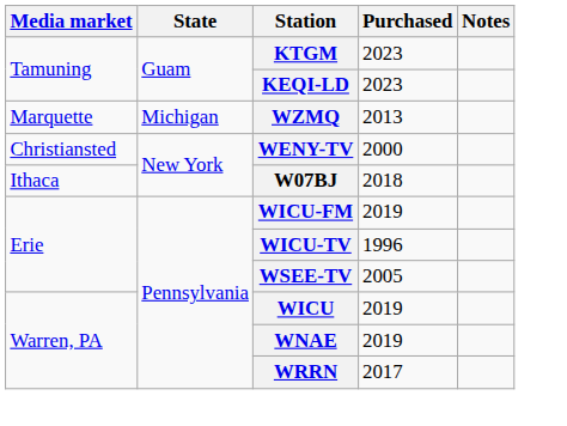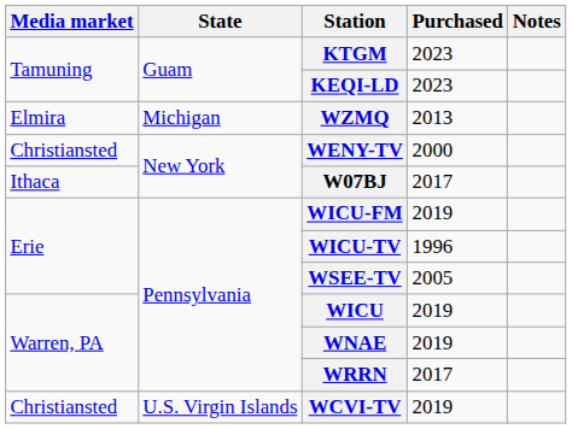 <table class="wikitable sortable">
 <tr>
 <th scope="col"><a href='#'>Media market</a></th>
 <th scope="col">State</th>
 <th scope="col">Station</th>
 <th scope="col">Purchased</th>
 <th scope="col" class="unsortable">Notes</th>
 </tr>
 <tr>
 <td rowspan="2"><a href='#'>Tamuning</a></td>
 <td rowspan="2"><a href='#'>Guam</a></td>
 <th scope="row"><a href='#'>KTGM</a></th>
 <td>2023</td>
 <td></td>
 </tr>
 <tr>
 <th scope="row"><a href='#'>KEQI-LD</a></th>
 <td>2023</td>
 <td></td>
 </tr>
 <tr>
-<td><a href='#'>Marquette</a></td>
+<td><a href='#'>Elmira</a></td>
 <td><a href='#'>Michigan</a></td>
 <th scope="row"><a href='#'>WZMQ</a></th>
 <td>2013</td>
 <td></td>
 </tr>
 <tr>
 <td><a href='#'>Christiansted</a></td>
 <td rowspan="2"><a href='#'>New York</a></td>
 <th scope="row"><a href='#'>WENY-TV</a></th>
 <td>2000</td>
 <td></td>
 </tr>
 <tr>
 <td><a href='#'>Ithaca</a></td>
 <th scope="row">W07BJ</th>
-<td>2018</td>
+<td>2017</td>
 <td></td>
 </tr>
 <tr>
 <td rowspan="3"><a href='#'>Erie</a></td>
 <td rowspan="6"><a href='#'>Pennsylvania</a></td>
 <th scope="row"><a href='#'>WICU-FM</a></th>
 <td>2019</td>
 <td></td>
 </tr>
 <tr>
 <th scope="row"><a href='#'>WICU-TV</a></th>
 <td>1996</td>
 <td></td>
 </tr>
 <tr>
 <th scope="row"><a href='#'>WSEE-TV</a></th>
 <td>2005</td>
 <td></td>
 </tr>
 <tr>
 <td rowspan="3"><a href='#'>Warren, PA</a></td>
 <th scope="row"><a href='#'>WICU</a></th>
 <td>2019</td>
 <td></td>
 </tr>
 <tr>
 <th scope="row"><a href='#'>WNAE</a></th>
 <td>2019</td>
 <td></td>
 </tr>
 <tr>
 <th scope="row"><a href='#'>WRRN</a></th>
 <td>2017</td>
 <td></td>
 </tr>
+<tr>
+<td><a href='#'>Christiansted</a></td>
+<td><a href='#'>U.S. Virgin Islands</a></td>
+<th scope="row"><a href='#'>WCVI-TV</a></th>
+<td>2019</td>
+<td></td>
+</tr>
 </table>
